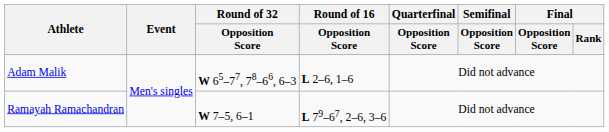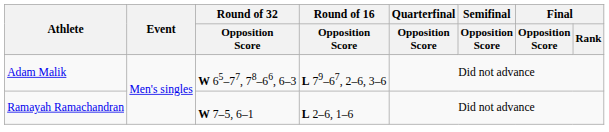 <table class="wikitable" style="font-size:90%">
 <tr>
 <th rowspan=2>Athlete</th>
 <th rowspan=2>Event</th>
 <th>Round of 32</th>
 <th>Round of 16</th>
 <th>Quarterfinal</th>
 <th>Semifinal</th>
 <th colspan=2>Final</th>
 </tr>
 <tr style="font-size:95%">
 <th>Opposition<br>Score</th>
 <th>Opposition<br>Score</th>
 <th>Opposition<br>Score</th>
 <th>Opposition<br>Score</th>
 <th>Opposition<br>Score</th>
 <th>Rank</th>
 </tr>
 <tr>
 <td><a href='#'>Adam Malik</a></td>
 <td rowspan=2><a href='#'>Men's singles</a></td>
 <td><br><strong>W</strong> 6<sup>5</sup>–7<sup>7</sup>, 7<sup>8</sup>–6<sup>6</sup>, 6–3</td>
-<td><br><strong>L</strong> 2–6, 1–6</td>
+<td><br><strong>L</strong> 7<sup>9</sup>–6<sup>7</sup>, 2–6, 3–6</td>
 <td colspan=4 align=center>Did not advance</td>
 </tr>
 <tr>
 <td><a href='#'>Ramayah Ramachandran</a></td>
 <td><br><strong>W</strong> 7–5, 6–1</td>
-<td><br><strong>L</strong> 7<sup>9</sup>–6<sup>7</sup>, 2–6, 3–6</td>
+<td><br><strong>L</strong> 2–6, 1–6</td>
 <td colspan=4 align=center>Did not advance</td>
 </tr>
 </table>
